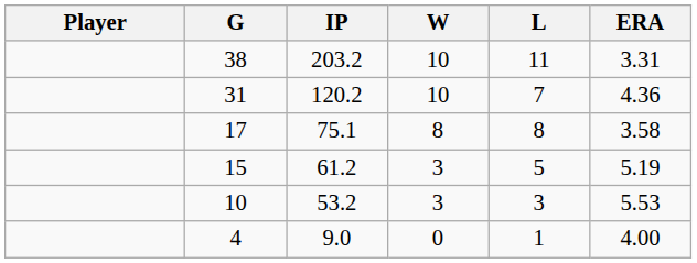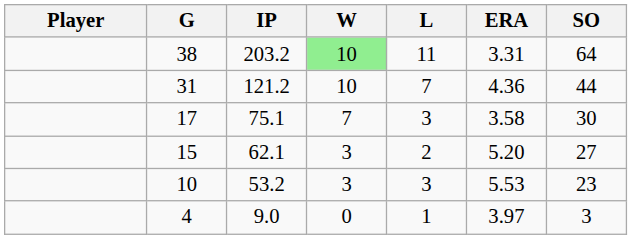 <table class="wikitable sortable">
 <tr>
 <th bgcolor="#DDDDFF" width="16%">Player</th>
 <th bgcolor="#DDDDFF" width="9%">G</th>
 <th bgcolor="#DDDDFF" width="9%">IP</th>
 <th bgcolor="#DDDDFF" width="9%">W</th>
 <th bgcolor="#DDDDFF" width="9%">L</th>
 <th bgcolor="#DDDDFF" width="9%">ERA</th>
+<th bgcolor="#DDDDFF" width="9%">SO</th>
 </tr>
 <tr align="center">
 <td></td>
 <td>38</td>
 <td>203.2</td>
-<td>10</td>
+<td style="background: lightgreen;">10</td>
 <td>11</td>
 <td>3.31</td>
+<td>64</td>
 </tr>
 <tr align="center">
 <td></td>
 <td>31</td>
-<td>120.2</td>
+<td>121.2</td>
 <td>10</td>
 <td>7</td>
 <td>4.36</td>
+<td>44</td>
 </tr>
 <tr align="center">
 <td></td>
 <td>17</td>
 <td>75.1</td>
-<td>8</td>
-<td>8</td>
+<td>7</td>
+<td>3</td>
 <td>3.58</td>
+<td>30</td>
 </tr>
 <tr align="center">
 <td></td>
 <td>15</td>
-<td>61.2</td>
+<td>62.1</td>
 <td>3</td>
-<td>5</td>
-<td>5.19</td>
+<td>2</td>
+<td>5.20</td>
+<td>27</td>
 </tr>
 <tr align="center">
 <td></td>
 <td>10</td>
 <td>53.2</td>
 <td>3</td>
 <td>3</td>
 <td>5.53</td>
+<td>23</td>
 </tr>
 <tr align="center">
 <td></td>
 <td>4</td>
 <td>9.0</td>
 <td>0</td>
 <td>1</td>
-<td>4.00</td>
+<td>3.97</td>
+<td>3</td>
 </tr>
 </table>
